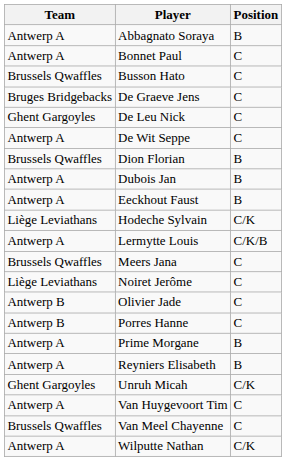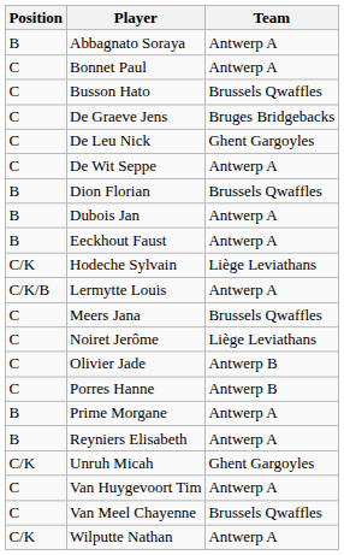 <table class="wikitable sortable">
 <tr>
+<th>Position</th>
+<th>Player</th>
 <th>Team</th>
-<th>Player</th>
-<th>Position</th>
 </tr>
 <tr>
+<td>B</td>
+<td>Abbagnato Soraya</td>
 <td>Antwerp A</td>
-<td>Abbagnato Soraya</td>
-<td>B</td>
 </tr>
 <tr>
+<td>C</td>
+<td>Bonnet Paul</td>
 <td>Antwerp A</td>
-<td>Bonnet Paul</td>
-<td>C</td>
 </tr>
 <tr>
+<td>C</td>
+<td>Busson Hato</td>
 <td>Brussels Qwaffles</td>
-<td>Busson Hato</td>
-<td>C</td>
 </tr>
 <tr>
+<td>C</td>
+<td>De Graeve Jens</td>
 <td>Bruges Bridgebacks</td>
-<td>De Graeve Jens</td>
-<td>C</td>
 </tr>
 <tr>
+<td>C</td>
+<td>De Leu Nick</td>
 <td>Ghent Gargoyles</td>
-<td>De Leu Nick</td>
-<td>C</td>
 </tr>
 <tr>
+<td>C</td>
+<td>De Wit Seppe</td>
 <td>Antwerp A</td>
-<td>De Wit Seppe</td>
-<td>C</td>
 </tr>
 <tr>
+<td>B</td>
+<td>Dion Florian</td>
 <td>Brussels Qwaffles</td>
-<td>Dion Florian</td>
-<td>B</td>
 </tr>
 <tr>
+<td>B</td>
+<td>Dubois Jan</td>
 <td>Antwerp A</td>
-<td>Dubois Jan</td>
-<td>B</td>
 </tr>
 <tr>
+<td>B</td>
+<td>Eeckhout Faust</td>
 <td>Antwerp A</td>
-<td>Eeckhout Faust</td>
-<td>B</td>
 </tr>
 <tr>
+<td>C/K</td>
+<td>Hodeche Sylvain</td>
 <td>Liège Leviathans</td>
-<td>Hodeche Sylvain</td>
-<td>C/K</td>
 </tr>
 <tr>
+<td>C/K/B</td>
+<td>Lermytte Louis</td>
 <td>Antwerp A</td>
-<td>Lermytte Louis</td>
-<td>C/K/B</td>
 </tr>
 <tr>
+<td>C</td>
+<td>Meers Jana</td>
 <td>Brussels Qwaffles</td>
-<td>Meers Jana</td>
-<td>C</td>
 </tr>
 <tr>
+<td>C</td>
+<td>Noiret Jerôme</td>
 <td>Liège Leviathans</td>
-<td>Noiret Jerôme</td>
-<td>C</td>
 </tr>
 <tr>
+<td>C</td>
+<td>Olivier Jade</td>
 <td>Antwerp B</td>
-<td>Olivier Jade</td>
-<td>C</td>
 </tr>
 <tr>
+<td>C</td>
+<td>Porres Hanne</td>
 <td>Antwerp B</td>
-<td>Porres Hanne</td>
-<td>C</td>
 </tr>
 <tr>
+<td>B</td>
+<td>Prime Morgane</td>
 <td>Antwerp A</td>
-<td>Prime Morgane</td>
-<td>B</td>
 </tr>
 <tr>
+<td>B</td>
+<td>Reyniers Elisabeth</td>
 <td>Antwerp A</td>
-<td>Reyniers Elisabeth</td>
-<td>B</td>
 </tr>
 <tr>
+<td>C/K</td>
+<td>Unruh Micah</td>
 <td>Ghent Gargoyles</td>
-<td>Unruh Micah</td>
-<td>C/K</td>
 </tr>
 <tr>
+<td>C</td>
+<td>Van Huygevoort Tim</td>
 <td>Antwerp A</td>
-<td>Van Huygevoort Tim</td>
-<td>C</td>
 </tr>
 <tr>
+<td>C</td>
+<td>Van Meel Chayenne</td>
 <td>Brussels Qwaffles</td>
-<td>Van Meel Chayenne</td>
-<td>C</td>
 </tr>
 <tr>
+<td>C/K</td>
+<td>Wilputte Nathan</td>
 <td>Antwerp A</td>
-<td>Wilputte Nathan</td>
-<td>C/K</td>
 </tr>
 </table>
